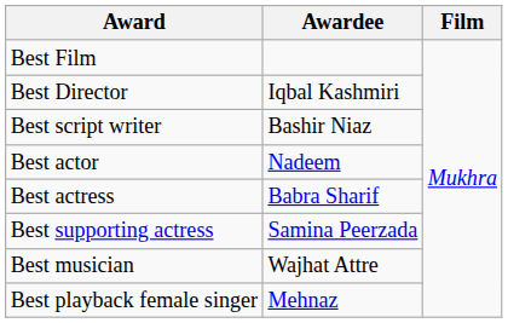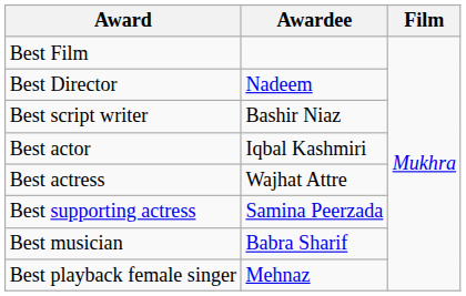 <table class="wikitable">
 <tr>
 <th>Award</th>
 <th>Awardee</th>
 <th>Film</th>
 </tr>
 <tr>
 <td>Best Film</td>
 <td></td>
 <td rowspan=8><em><a href='#'>Mukhra</a></em></td>
 </tr>
 <tr>
 <td>Best Director</td>
-<td>Iqbal Kashmiri</td>
+<td><a href='#'>Nadeem</a></td>
 </tr>
 <tr>
 <td>Best script writer</td>
 <td>Bashir Niaz</td>
 </tr>
 <tr>
 <td>Best actor</td>
-<td><a href='#'>Nadeem</a></td>
+<td>Iqbal Kashmiri</td>
 </tr>
 <tr>
 <td>Best actress</td>
-<td><a href='#'>Babra Sharif</a></td>
+<td>Wajhat Attre</td>
 </tr>
 <tr>
 <td>Best <a href='#'>supporting actress</a></td>
 <td><a href='#'>Samina Peerzada</a></td>
 </tr>
 <tr>
 <td>Best musician</td>
-<td>Wajhat Attre</td>
+<td><a href='#'>Babra Sharif</a></td>
 </tr>
 <tr>
 <td>Best playback female singer</td>
 <td><a href='#'>Mehnaz</a></td>
 </tr>
 </table>
